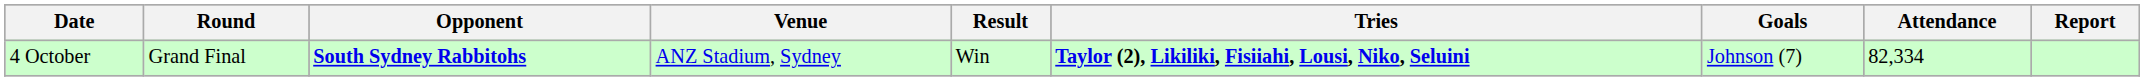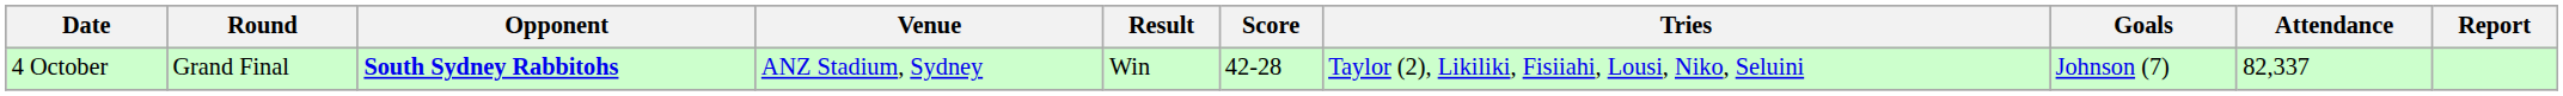 <table class="wikitable"  style="font-size:75%; width:100%;">
 <tr>
 <th>Date</th>
 <th>Round</th>
 <th>Opponent</th>
 <th>Venue</th>
 <th>Result</th>
+<th>Score</th>
 <th>Tries</th>
 <th>Goals</th>
 <th>Attendance</th>
 <th>Report</th>
 </tr>
 <tr style="background:#cfc;">
 <td>4 October</td>
 <td>Grand Final</td>
 <td><strong> <a href='#'>South Sydney Rabbitohs</a></strong></td>
 <td><a href='#'>ANZ Stadium</a>, <a href='#'>Sydney</a></td>
 <td>Win</td>
-<td><strong><a href='#'>Taylor</a> (2), <a href='#'>Likiliki</a>, <a href='#'>Fisiiahi</a>, <a href='#'>Lousi</a>, <a href='#'>Niko</a>, <a href='#'>Seluini</a></strong></td>
+<td>42-28</td>
+<td><a href='#'>Taylor</a> (2), <a href='#'>Likiliki</a>, <a href='#'>Fisiiahi</a>, <a href='#'>Lousi</a>, <a href='#'>Niko</a>, <a href='#'>Seluini</a></td>
 <td><a href='#'>Johnson</a> (7)</td>
-<td>82,334</td>
+<td>82,337</td>
 <td></td>
 </tr>
 </table>
